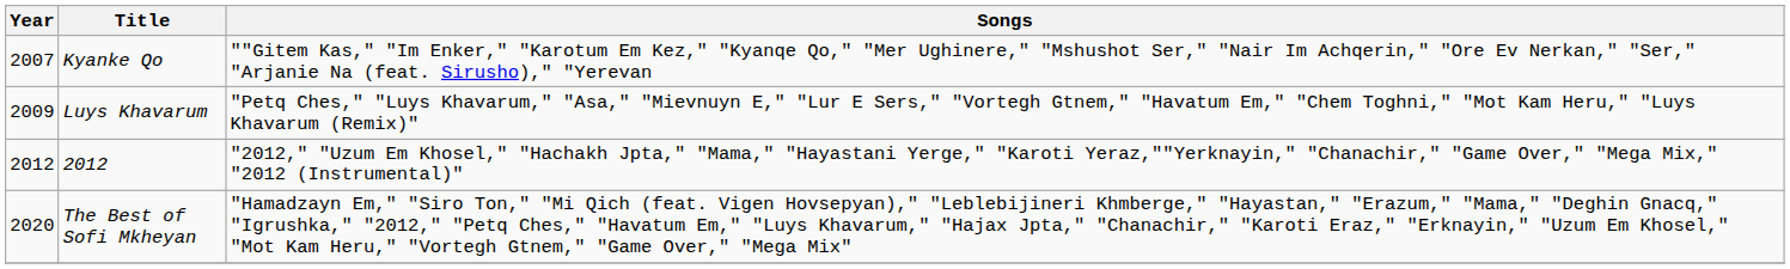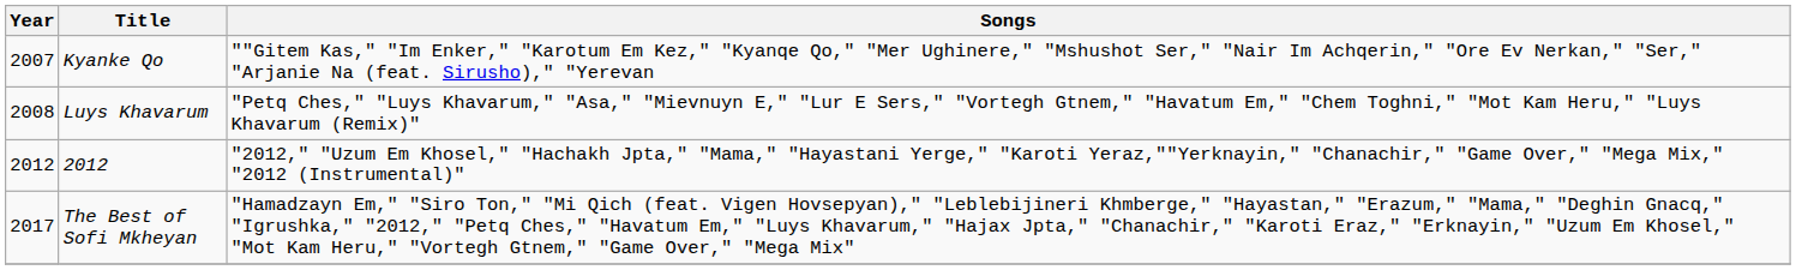 <table class="wikitable sortable">
 <tr>
 <th>Year</th>
 <th>Title</th>
 <th>Songs</th>
 </tr>
 <tr>
 <td>2007</td>
 <td><em>Kyanke Qo</em></td>
 <td>""Gitem Kas," "Im Enker," "Karotum Em Kez," "Kyanqe Qo," "Mer Ughinere," "Mshushot Ser," "Nair Im Achqerin," "Ore Ev Nerkan," "Ser," "Arjanie Na (feat. <a href='#'>Sirusho</a>)," "Yerevan</td>
 </tr>
 <tr>
-<td>2009</td>
+<td>2008</td>
 <td><em>Luys Khavarum</em></td>
 <td>"Petq Ches," "Luys Khavarum," "Asa," "Mievnuyn E," "Lur E Sers," "Vortegh Gtnem," "Havatum Em," "Chem Toghni," "Mot Kam Heru," "Luys Khavarum (Remix)"</td>
 </tr>
 <tr>
 <td>2012</td>
 <td><em>2012</em></td>
 <td>"2012," "Uzum Em Khosel," "Hachakh Jpta," "Mama," "Hayastani Yerge," "Karoti Yeraz,""Yerknayin," "Chanachir," "Game Over," "Mega Mix," "2012 (Instrumental)"</td>
 </tr>
 <tr>
-<td>2020</td>
+<td>2017</td>
 <td><em>The Best of Sofi Mkheyan</em></td>
 <td>"Hamadzayn Em," "Siro Ton," "Mi Qich (feat. Vigen Hovsepyan)," "Leblebijineri Khmberge," "Hayastan," "Erazum," "Mama," "Deghin Gnacq," "Igrushka," "2012," "Petq Ches," "Havatum Em," "Luys Khavarum," "Hajax Jpta," "Chanachir," "Karoti Eraz," "Erknayin," "Uzum Em Khosel," "Mot Kam Heru," "Vortegh Gtnem," "Game Over," "Mega Mix"</td>
 </tr>
 <tr>
 </tr>
 </table>
